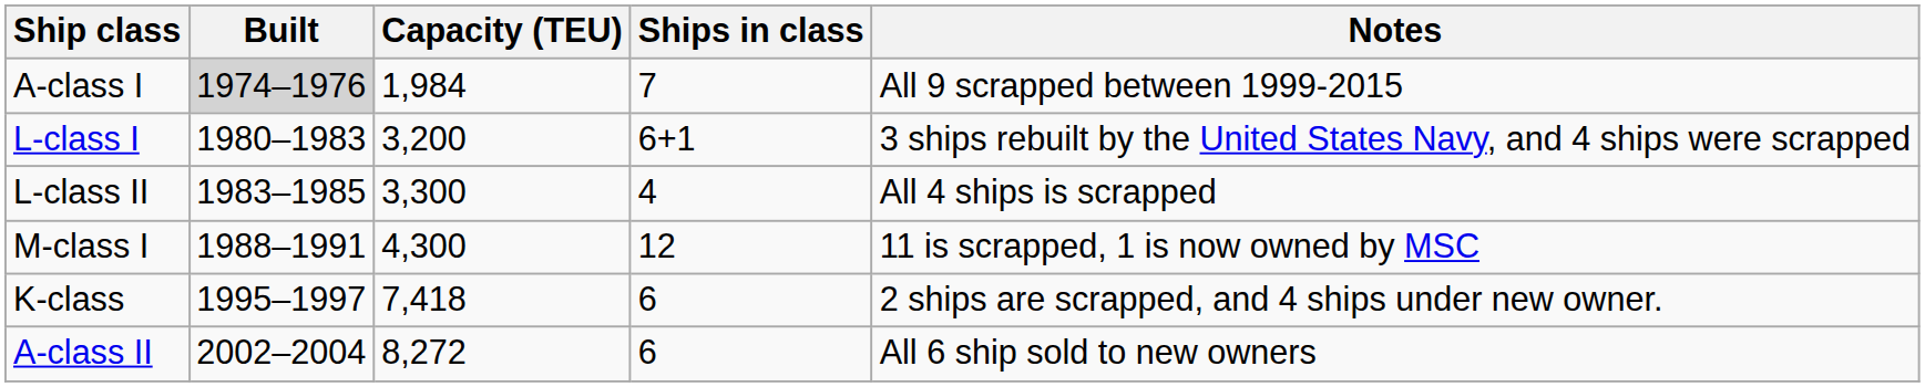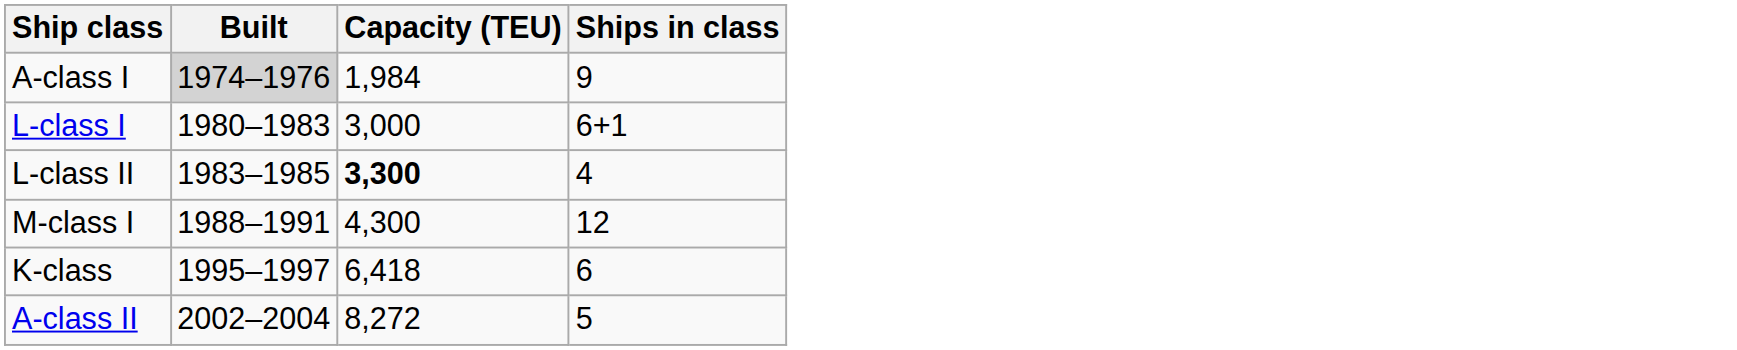 <table class="wikitable">
 <tr>
 <th>Ship class</th>
 <th>Built</th>
 <th>Capacity (TEU)</th>
 <th>Ships in class</th>
-<th>Notes</th>
 </tr>
 <tr>
 <td>A-class I</td>
 <td style="background: lightgrey;">1974–1976</td>
 <td>1,984</td>
-<td>7</td>
-<td>All 9 scrapped between 1999-2015</td>
+<td>9</td>
 </tr>
 <tr>
 <td><a href='#'>L-class I</a></td>
 <td>1980–1983</td>
-<td>3,200</td>
+<td>3,000</td>
 <td>6+1</td>
-<td>3 ships rebuilt by the <a href='#'>United States Navy</a>, and 4 ships were scrapped</td>
 </tr>
 <tr>
 <td>L-class II</td>
 <td>1983–1985</td>
-<td>3,300</td>
+<td><strong>3,300</strong></td>
 <td>4</td>
-<td>All 4 ships is scrapped</td>
 </tr>
 <tr>
 <td>M-class I</td>
 <td>1988–1991</td>
 <td>4,300</td>
 <td>12</td>
-<td>11 is scrapped, 1 is now owned by <a href='#'>MSC</a></td>
 </tr>
 <tr>
 <td>K-class</td>
 <td>1995–1997</td>
-<td>7,418</td>
+<td>6,418</td>
 <td>6</td>
-<td>2 ships are scrapped, and 4 ships under new owner.</td>
 </tr>
 <tr>
 <td><a href='#'>A-class II</a></td>
 <td>2002–2004</td>
 <td>8,272</td>
-<td>6</td>
-<td>All 6 ship sold to new owners</td>
+<td>5</td>
 </tr>
 </table>
